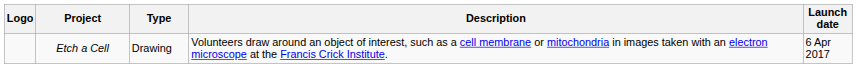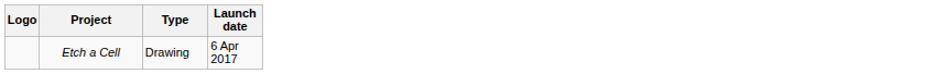 <table class="wikitable sortable">
 <tr>
 <th scope="col">Logo</th>
 <th scope="col" style="width:130px;">Project</th>
 <th scope="col" style="width:80px;">Type</th>
-<th scope="col" class="unsortable">Description</th>
 <th scope="col" style="width:65px;">Launch date</th>
 </tr>
 <tr>
 <td></td>
 <td style="text-align: center;"><em>Etch a Cell</em></td>
 <td>Drawing</td>
-<td>Volunteers draw around an object of interest, such as a <a href='#'>cell membrane</a> or <a href='#'>mitochondria</a> in images taken with an <a href='#'>electron microscope</a> at the <a href='#'>Francis Crick Institute</a>.</td>
 <td>6 Apr 2017</td>
 </tr>
 </table>
